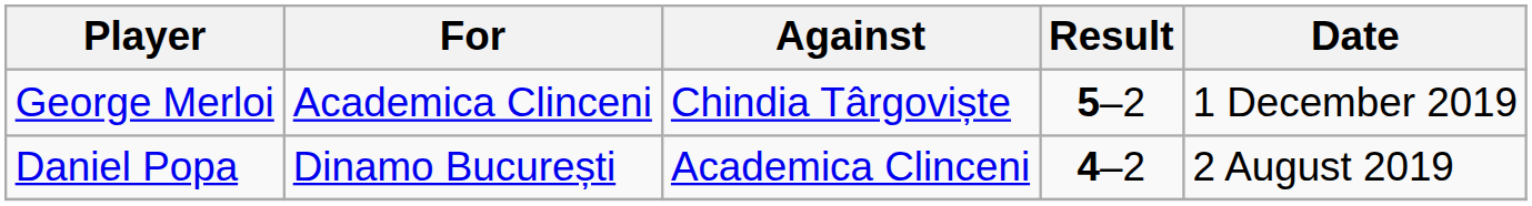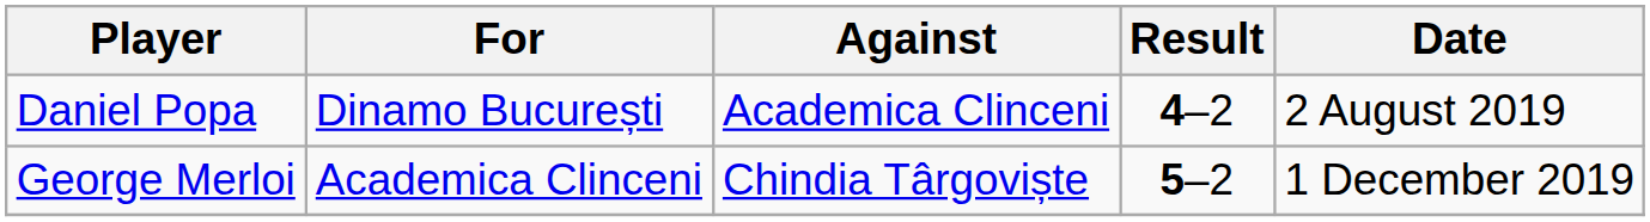 <table class="wikitable sortable">
 <tr>
 <th>Player</th>
 <th>For</th>
 <th>Against</th>
 <th>Result</th>
 <th>Date</th>
 </tr>
 <tr>
+<td> <a href='#'>Daniel Popa</a></td>
+<td><a href='#'>Dinamo București</a></td>
+<td><a href='#'>Academica Clinceni</a></td>
+<td align=center><strong>4</strong>–2</td>
+<td>2 August 2019</td>
+</tr>
+<tr>
 <td> <a href='#'>George Merloi</a></td>
 <td><a href='#'>Academica Clinceni</a></td>
 <td><a href='#'>Chindia Târgoviște</a></td>
 <td align=center><strong>5</strong>–2</td>
 <td>1 December 2019</td>
 </tr>
 <tr>
-<td> <a href='#'>Daniel Popa</a></td>
-<td><a href='#'>Dinamo București</a></td>
-<td><a href='#'>Academica Clinceni</a></td>
-<td align=center><strong>4</strong>–2</td>
-<td>2 August 2019</td>
-</tr>
-<tr>
 </tr>
 </table>
